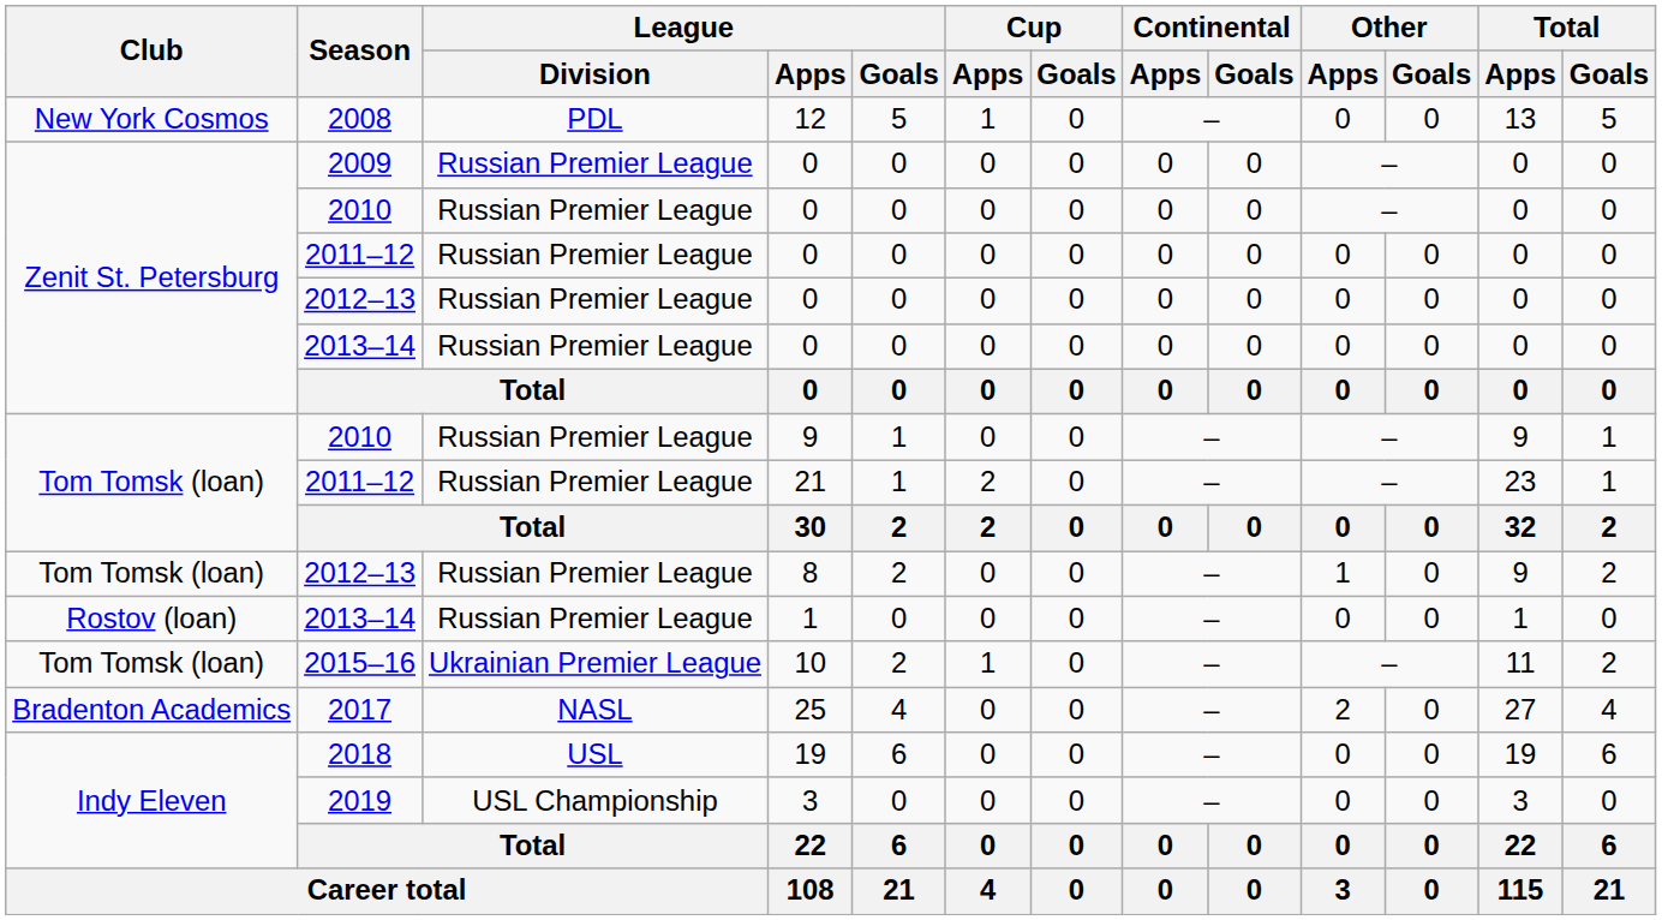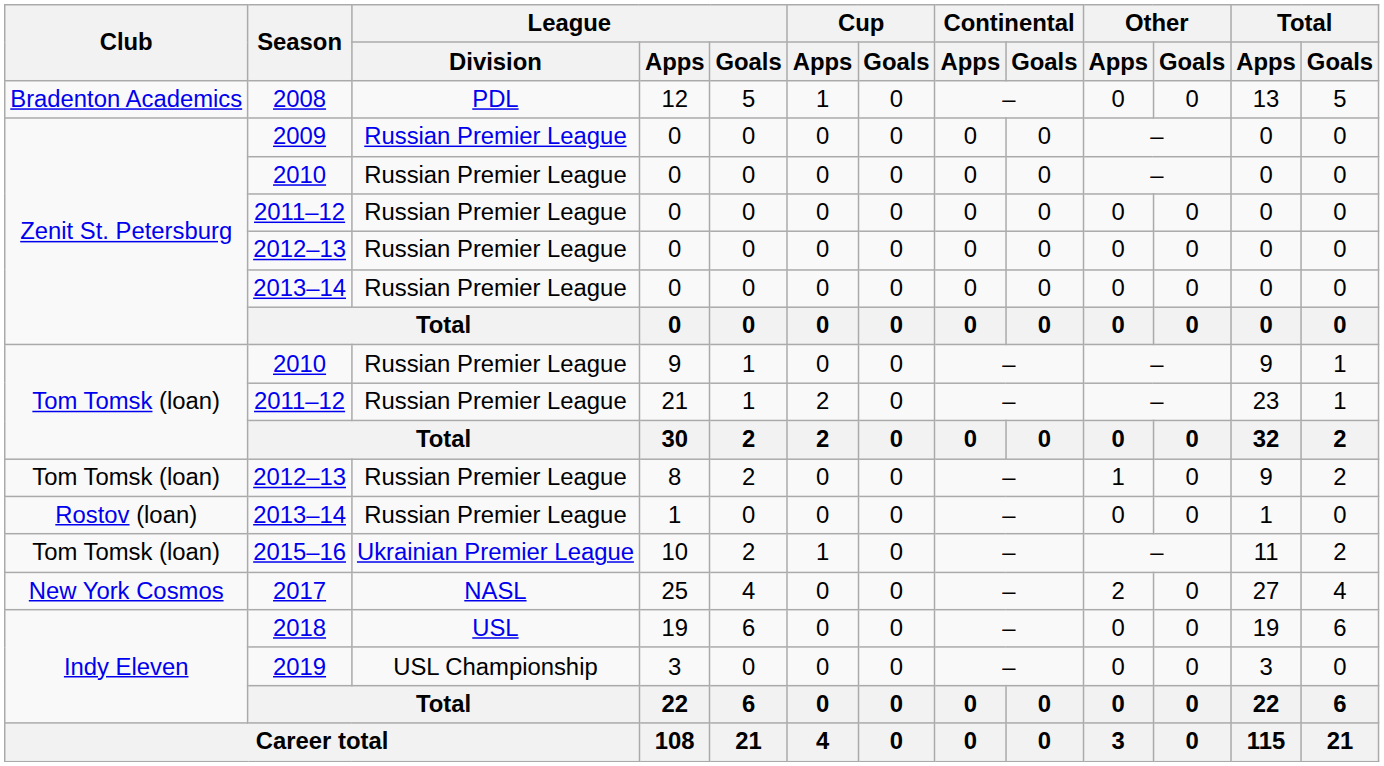 <table class="wikitable" style="text-align:center">
 <tr>
 <th rowspan="2">Club</th>
 <th rowspan="2">Season</th>
 <th colspan="3">League</th>
 <th colspan="2">Cup</th>
 <th colspan="2">Continental</th>
 <th colspan="2">Other</th>
 <th colspan="2">Total</th>
 </tr>
 <tr>
 <th>Division</th>
 <th>Apps</th>
 <th>Goals</th>
 <th>Apps</th>
 <th>Goals</th>
 <th>Apps</th>
 <th>Goals</th>
 <th>Apps</th>
 <th>Goals</th>
 <th>Apps</th>
 <th>Goals</th>
 </tr>
 <tr>
-<td><a href='#'>New York Cosmos</a></td>
+<td><a href='#'>Bradenton Academics</a></td>
 <td><a href='#'>2008</a></td>
 <td><a href='#'>PDL</a></td>
 <td>12</td>
 <td>5</td>
 <td>1</td>
 <td>0</td>
 <td colspan="2">–</td>
 <td>0</td>
 <td>0</td>
 <td>13</td>
 <td>5</td>
 </tr>
 <tr>
 <td rowspan="6"><a href='#'>Zenit St. Petersburg</a></td>
 <td><a href='#'>2009</a></td>
 <td><a href='#'>Russian Premier League</a></td>
 <td>0</td>
 <td>0</td>
 <td>0</td>
 <td>0</td>
 <td>0</td>
 <td>0</td>
 <td colspan="2">–</td>
 <td>0</td>
 <td>0</td>
 </tr>
 <tr>
 <td><a href='#'>2010</a></td>
 <td>Russian Premier League</td>
 <td>0</td>
 <td>0</td>
 <td>0</td>
 <td>0</td>
 <td>0</td>
 <td>0</td>
 <td colspan="2">–</td>
 <td>0</td>
 <td>0</td>
 </tr>
 <tr>
 <td><a href='#'>2011–12</a></td>
 <td>Russian Premier League</td>
 <td>0</td>
 <td>0</td>
 <td>0</td>
 <td>0</td>
 <td>0</td>
 <td>0</td>
 <td>0</td>
 <td>0</td>
 <td>0</td>
 <td>0</td>
 </tr>
 <tr>
 <td><a href='#'>2012–13</a></td>
 <td>Russian Premier League</td>
 <td>0</td>
 <td>0</td>
 <td>0</td>
 <td>0</td>
 <td>0</td>
 <td>0</td>
 <td>0</td>
 <td>0</td>
 <td>0</td>
 <td>0</td>
 </tr>
 <tr>
 <td><a href='#'>2013–14</a></td>
 <td>Russian Premier League</td>
 <td>0</td>
 <td>0</td>
 <td>0</td>
 <td>0</td>
 <td>0</td>
 <td>0</td>
 <td>0</td>
 <td>0</td>
 <td>0</td>
 <td>0</td>
 </tr>
 <tr>
 <th colspan="2">Total</th>
 <th>0</th>
 <th>0</th>
 <th>0</th>
 <th>0</th>
 <th>0</th>
 <th>0</th>
 <th>0</th>
 <th>0</th>
 <th>0</th>
 <th>0</th>
 </tr>
 <tr>
 <td rowspan="3"><a href='#'>Tom Tomsk</a> (loan)</td>
 <td><a href='#'>2010</a></td>
 <td>Russian Premier League</td>
 <td>9</td>
 <td>1</td>
 <td>0</td>
 <td>0</td>
 <td colspan="2">–</td>
 <td colspan="2">–</td>
 <td>9</td>
 <td>1</td>
 </tr>
 <tr>
 <td><a href='#'>2011–12</a></td>
 <td>Russian Premier League</td>
 <td>21</td>
 <td>1</td>
 <td>2</td>
 <td>0</td>
 <td colspan="2">–</td>
 <td colspan="2">–</td>
 <td>23</td>
 <td>1</td>
 </tr>
 <tr>
 <th colspan="2">Total</th>
 <th>30</th>
 <th>2</th>
 <th>2</th>
 <th>0</th>
 <th>0</th>
 <th>0</th>
 <th>0</th>
 <th>0</th>
 <th>32</th>
 <th>2</th>
 </tr>
 <tr>
 <td>Tom Tomsk (loan)</td>
 <td><a href='#'>2012–13</a></td>
 <td>Russian Premier League</td>
 <td>8</td>
 <td>2</td>
 <td>0</td>
 <td>0</td>
 <td colspan="2">–</td>
 <td>1</td>
 <td>0</td>
 <td>9</td>
 <td>2</td>
 </tr>
 <tr>
 <td><a href='#'>Rostov</a> (loan)</td>
 <td><a href='#'>2013–14</a></td>
 <td>Russian Premier League</td>
 <td>1</td>
 <td>0</td>
 <td>0</td>
 <td>0</td>
 <td colspan="2">–</td>
 <td>0</td>
 <td>0</td>
 <td>1</td>
 <td>0</td>
 </tr>
 <tr>
 <td>Tom Tomsk (loan)</td>
 <td><a href='#'>2015–16</a></td>
 <td><a href='#'>Ukrainian Premier League</a></td>
 <td>10</td>
 <td>2</td>
 <td>1</td>
 <td>0</td>
 <td colspan="2">–</td>
 <td colspan="2">–</td>
 <td>11</td>
 <td>2</td>
 </tr>
 <tr>
-<td><a href='#'>Bradenton Academics</a></td>
+<td><a href='#'>New York Cosmos</a></td>
 <td><a href='#'>2017</a></td>
 <td><a href='#'>NASL</a></td>
 <td>25</td>
 <td>4</td>
 <td>0</td>
 <td>0</td>
 <td colspan="2">–</td>
 <td>2</td>
 <td>0</td>
 <td>27</td>
 <td>4</td>
 </tr>
 <tr>
 <td rowspan="3"><a href='#'>Indy Eleven</a></td>
 <td><a href='#'>2018</a></td>
 <td><a href='#'>USL</a></td>
 <td>19</td>
 <td>6</td>
 <td>0</td>
 <td>0</td>
 <td colspan="2">–</td>
 <td>0</td>
 <td>0</td>
 <td>19</td>
 <td>6</td>
 </tr>
 <tr>
 <td><a href='#'>2019</a></td>
 <td>USL Championship</td>
 <td>3</td>
 <td>0</td>
 <td>0</td>
 <td>0</td>
 <td colspan="2">–</td>
 <td>0</td>
 <td>0</td>
 <td>3</td>
 <td>0</td>
 </tr>
 <tr>
 <th colspan="2">Total</th>
 <th>22</th>
 <th>6</th>
 <th>0</th>
 <th>0</th>
 <th>0</th>
 <th>0</th>
 <th>0</th>
 <th>0</th>
 <th>22</th>
 <th>6</th>
 </tr>
 <tr>
 <th colspan="3">Career total</th>
 <th>108</th>
 <th>21</th>
 <th>4</th>
 <th>0</th>
 <th>0</th>
 <th>0</th>
 <th>3</th>
 <th>0</th>
 <th>115</th>
 <th>21</th>
 </tr>
 </table>
